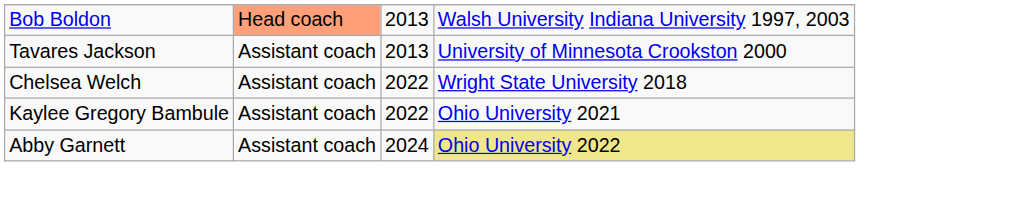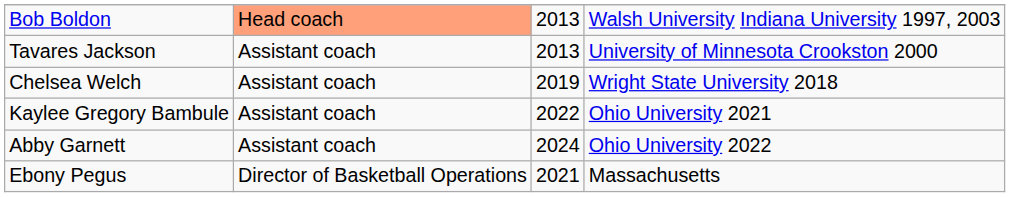 <table class="wikitable">
 <tr>
 </tr>
 <tr>
 <td><a href='#'>Bob Boldon</a></td>
 <td style="background: lightsalmon;">Head coach</td>
 <td>2013</td>
 <td><a href='#'>Walsh University</a> <a href='#'>Indiana University</a> 1997, 2003</td>
 </tr>
 <tr>
 <td>Tavares Jackson</td>
 <td>Assistant coach</td>
 <td>2013</td>
 <td><a href='#'>University of Minnesota Crookston</a> 2000</td>
 </tr>
 <tr>
 <td>Chelsea Welch</td>
 <td>Assistant coach</td>
-<td>2022</td>
+<td>2019</td>
 <td><a href='#'>Wright State University</a> 2018</td>
 </tr>
 <tr>
 <td>Kaylee Gregory Bambule</td>
 <td>Assistant coach</td>
 <td>2022</td>
 <td><a href='#'>Ohio University</a> 2021</td>
 </tr>
 <tr>
 <td>Abby Garnett</td>
 <td>Assistant coach</td>
 <td>2024</td>
-<td style="background: khaki;"><a href='#'>Ohio University</a> 2022</td>
+<td><a href='#'>Ohio University</a> 2022</td>
+</tr>
+<tr>
+<td>Ebony Pegus</td>
+<td>Director of Basketball Operations</td>
+<td>2021</td>
+<td>Massachusetts</td>
 </tr>
 </table>
